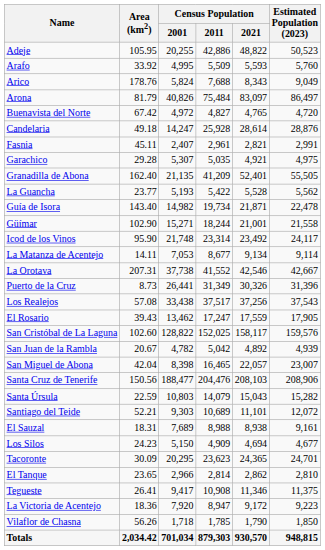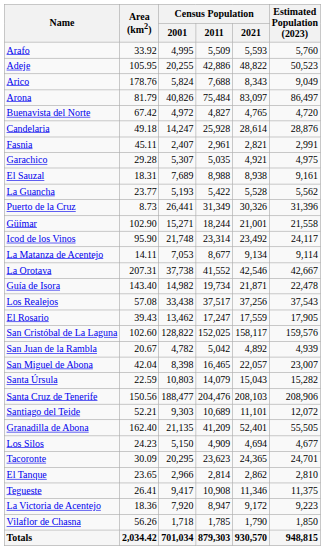 <table class="wikitable sortable">
 <tr>
 <th rowspan="2">Name</th>
 <th rowspan="2">Area<br>(km<sup>2</sup>)</th>
 <th colspan="3">Census Population</th>
 <th rowspan="2">Estimated<br>Population<br>(2023)</th>
 </tr>
 <tr>
 <th>2001</th>
 <th>2011</th>
 <th>2021</th>
 </tr>
 <tr>
+<td><a href='#'>Arafo</a></td>
+<td align="right">33.92</td>
+<td align="right">4,995</td>
+<td align="right">5,509</td>
+<td align="right">5,593</td>
+<td align="right">5,760</td>
+</tr>
+<tr>
 <td><a href='#'>Adeje</a></td>
 <td align="right">105.95</td>
 <td align="right">20,255</td>
 <td align="right">42,886</td>
 <td align="right">48,822</td>
 <td align="right">50,523</td>
-</tr>
-<tr>
-<td><a href='#'>Arafo</a></td>
-<td align="right">33.92</td>
-<td align="right">4,995</td>
-<td align="right">5,509</td>
-<td align="right">5,593</td>
-<td align="right">5,760</td>
 </tr>
 <tr>
 <td><a href='#'>Arico</a></td>
 <td align="right">178.76</td>
 <td align="right">5,824</td>
 <td align="right">7,688</td>
 <td align="right">8,343</td>
 <td align="right">9,049</td>
 </tr>
 <tr>
 <td><a href='#'>Arona</a></td>
 <td align="right">81.79</td>
 <td align="right">40,826</td>
 <td align="right">75,484</td>
 <td align="right">83,097</td>
 <td align="right">86,497</td>
 </tr>
 <tr>
 <td><a href='#'>Buenavista del Norte</a></td>
 <td align="right">67.42</td>
 <td align="right">4,972</td>
 <td align="right">4,827</td>
 <td align="right">4,765</td>
 <td align="right">4,720</td>
 </tr>
 <tr>
 <td><a href='#'>Candelaria</a></td>
 <td align="right">49.18</td>
 <td align="right">14,247</td>
 <td align="right">25,928</td>
 <td align="right">28,614</td>
 <td align="right">28,876</td>
 </tr>
 <tr>
 <td><a href='#'>Fasnia</a></td>
 <td align="right">45.11</td>
 <td align="right">2,407</td>
 <td align="right">2,961</td>
 <td align="right">2,821</td>
 <td align="right">2,991</td>
 </tr>
 <tr>
 <td><a href='#'>Garachico</a></td>
 <td align="right">29.28</td>
 <td align="right">5,307</td>
 <td align="right">5,035</td>
 <td align="right">4,921</td>
 <td align="right">4,975</td>
 </tr>
 <tr>
-<td><a href='#'>Granadilla de Abona</a></td>
-<td align="right">162.40</td>
-<td align="right">21,135</td>
-<td align="right">41,209</td>
-<td align="right">52,401</td>
-<td align="right">55,505</td>
+<td><a href='#'>El Sauzal</a></td>
+<td align="right">18.31</td>
+<td align="right">7,689</td>
+<td align="right">8,988</td>
+<td align="right">8,938</td>
+<td align="right">9,161</td>
 </tr>
 <tr>
 <td><a href='#'>La Guancha</a></td>
 <td align="right">23.77</td>
 <td align="right">5,193</td>
 <td align="right">5,422</td>
 <td align="right">5,528</td>
 <td align="right">5,562</td>
 </tr>
 <tr>
-<td><a href='#'>Guía de Isora</a></td>
-<td align="right">143.40</td>
-<td align="right">14,982</td>
-<td align="right">19,734</td>
-<td align="right">21,871</td>
-<td align="right">22,478</td>
+<td><a href='#'>Puerto de la Cruz</a></td>
+<td align="right">8.73</td>
+<td align="right">26,441</td>
+<td align="right">31,349</td>
+<td align="right">30,326</td>
+<td align="right">31,396</td>
 </tr>
 <tr>
 <td><a href='#'>Güímar</a></td>
 <td align="right">102.90</td>
 <td align="right">15,271</td>
 <td align="right">18,244</td>
 <td align="right">21,001</td>
 <td align="right">21,558</td>
 </tr>
 <tr>
 <td><a href='#'>Icod de los Vinos</a></td>
 <td align="right">95.90</td>
 <td align="right">21,748</td>
 <td align="right">23,314</td>
 <td align="right">23,492</td>
 <td align="right">24,117</td>
 </tr>
 <tr>
 <td><a href='#'>La Matanza de Acentejo</a></td>
 <td align="right">14.11</td>
 <td align="right">7,053</td>
 <td align="right">8,677</td>
 <td align="right">9,134</td>
 <td align="right">9,114</td>
 </tr>
 <tr>
 <td><a href='#'>La Orotava</a></td>
 <td align="right">207.31</td>
 <td align="right">37,738</td>
 <td align="right">41,552</td>
 <td align="right">42,546</td>
 <td align="right">42,667</td>
 </tr>
 <tr>
-<td><a href='#'>Puerto de la Cruz</a></td>
-<td align="right">8.73</td>
-<td align="right">26,441</td>
-<td align="right">31,349</td>
-<td align="right">30,326</td>
-<td align="right">31,396</td>
+<td><a href='#'>Guía de Isora</a></td>
+<td align="right">143.40</td>
+<td align="right">14,982</td>
+<td align="right">19,734</td>
+<td align="right">21,871</td>
+<td align="right">22,478</td>
 </tr>
 <tr>
 <td><a href='#'>Los Realejos</a></td>
 <td align="right">57.08</td>
 <td align="right">33,438</td>
 <td align="right">37,517</td>
 <td align="right">37,256</td>
 <td align="right">37,543</td>
 </tr>
 <tr>
 <td><a href='#'>El Rosario</a></td>
 <td align="right">39.43</td>
 <td align="right">13,462</td>
 <td align="right">17,247</td>
 <td align="right">17,559</td>
 <td align="right">17,905</td>
 </tr>
 <tr>
 <td><a href='#'>San Cristóbal de La Laguna</a></td>
 <td align="right">102.60</td>
 <td align="right">128,822</td>
 <td align="right">152,025</td>
 <td align="right">158,117</td>
 <td align="right">159,576</td>
 </tr>
 <tr>
 <td><a href='#'>San Juan de la Rambla</a></td>
 <td align="right">20.67</td>
 <td align="right">4,782</td>
 <td align="right">5,042</td>
 <td align="right">4,892</td>
 <td align="right">4,939</td>
 </tr>
 <tr>
 <td><a href='#'>San Miguel de Abona</a></td>
 <td align="right">42.04</td>
 <td align="right">8,398</td>
 <td align="right">16,465</td>
 <td align="right">22,057</td>
 <td align="right">23,007</td>
 </tr>
 <tr>
+<td><a href='#'>Santa Úrsula</a></td>
+<td align="right">22.59</td>
+<td align="right">10,803</td>
+<td align="right">14,079</td>
+<td align="right">15,043</td>
+<td align="right">15,282</td>
+</tr>
+<tr>
 <td><a href='#'>Santa Cruz de Tenerife</a></td>
 <td align="right">150.56</td>
 <td align="right">188,477</td>
 <td align="right">204,476</td>
 <td align="right">208,103</td>
 <td align="right">208,906</td>
-</tr>
-<tr>
-<td><a href='#'>Santa Úrsula</a></td>
-<td align="right">22.59</td>
-<td align="right">10,803</td>
-<td align="right">14,079</td>
-<td align="right">15,043</td>
-<td align="right">15,282</td>
 </tr>
 <tr>
 <td><a href='#'>Santiago del Teide</a></td>
 <td align="right">52.21</td>
 <td align="right">9,303</td>
 <td align="right">10,689</td>
 <td align="right">11,101</td>
 <td align="right">12,072</td>
 </tr>
 <tr>
-<td><a href='#'>El Sauzal</a></td>
-<td align="right">18.31</td>
-<td align="right">7,689</td>
-<td align="right">8,988</td>
-<td align="right">8,938</td>
-<td align="right">9,161</td>
+<td><a href='#'>Granadilla de Abona</a></td>
+<td align="right">162.40</td>
+<td align="right">21,135</td>
+<td align="right">41,209</td>
+<td align="right">52,401</td>
+<td align="right">55,505</td>
 </tr>
 <tr>
 <td><a href='#'>Los Silos</a></td>
 <td align="right">24.23</td>
 <td align="right">5,150</td>
 <td align="right">4,909</td>
 <td align="right">4,694</td>
 <td align="right">4,677</td>
 </tr>
 <tr>
 <td><a href='#'>Tacoronte</a></td>
 <td align="right">30.09</td>
 <td align="right">20,295</td>
 <td align="right">23,623</td>
 <td align="right">24,365</td>
 <td align="right">24,701</td>
 </tr>
 <tr>
 <td><a href='#'>El Tanque</a></td>
 <td align="right">23.65</td>
 <td align="right">2,966</td>
 <td align="right">2,814</td>
 <td align="right">2,862</td>
 <td align="right">2,810</td>
 </tr>
 <tr>
 <td><a href='#'>Tegueste</a></td>
 <td align="right">26.41</td>
 <td align="right">9,417</td>
 <td align="right">10,908</td>
 <td align="right">11,346</td>
 <td align="right">11,375</td>
 </tr>
 <tr>
 <td><a href='#'>La Victoria de Acentejo</a></td>
 <td align="right">18.36</td>
 <td align="right">7,920</td>
 <td align="right">8,947</td>
 <td align="right">9,172</td>
 <td align="right">9,223</td>
 </tr>
 <tr>
 <td><a href='#'>Vilaflor de Chasna</a></td>
 <td align="right">56.26</td>
 <td align="right">1,718</td>
 <td align="right">1,785</td>
 <td align="right">1,790</td>
 <td align="right">1,850</td>
 </tr>
 <tr style="background-color:#F6F6F6; font-weight:bold;">
 <td>Totals</td>
 <td align="right">2,034.42</td>
 <td align="right">701,034</td>
 <td align="right">879,303</td>
 <td align="right">930,570</td>
 <td align="right">948,815</td>
 </tr>
 </table>
